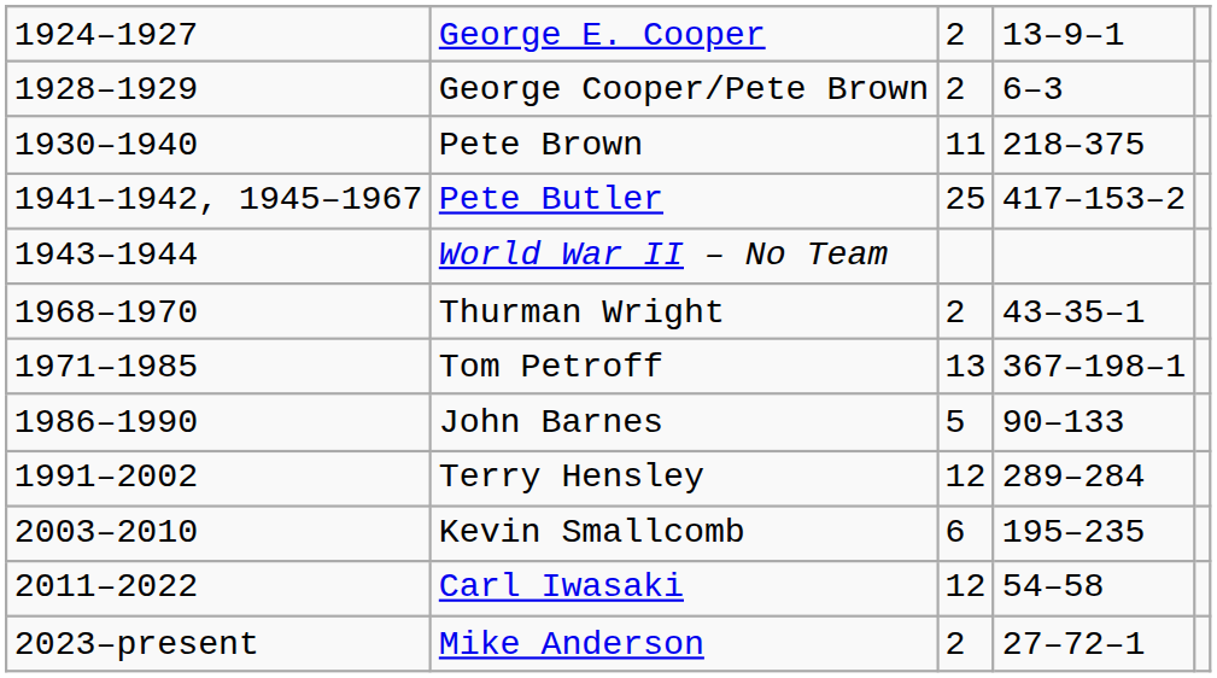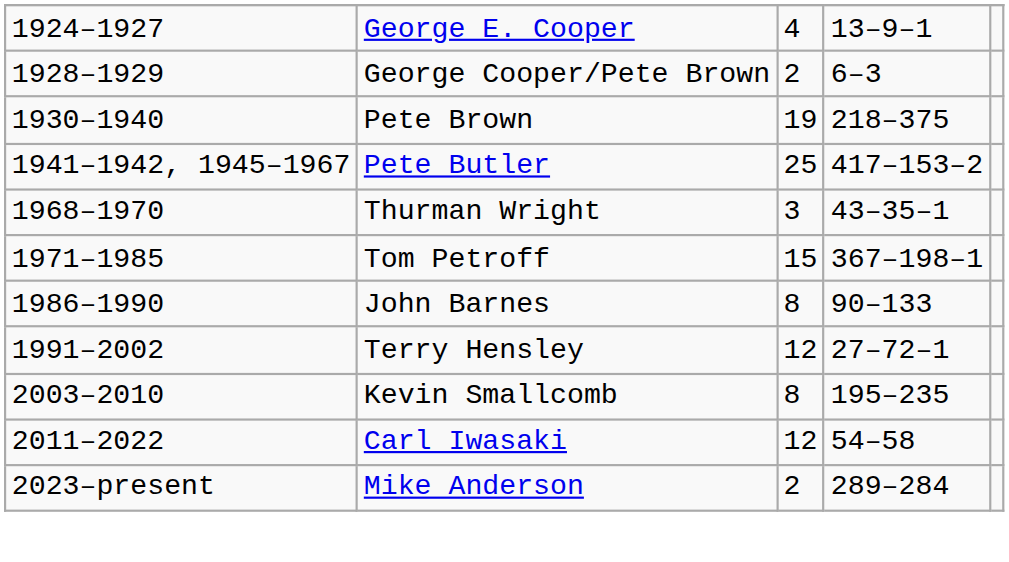 <table class="wikitable sortable">
 <tr>
 </tr>
 <tr>
 <td>1924–1927</td>
 <td><a href='#'>George E. Cooper</a></td>
-<td>2</td>
+<td>4</td>
 <td>13–9–1</td>
 <td></td>
 </tr>
 <tr>
 <td>1928–1929</td>
 <td>George Cooper/Pete Brown</td>
 <td>2</td>
 <td>6–3</td>
 <td></td>
 </tr>
 <tr>
 <td>1930–1940</td>
 <td>Pete Brown</td>
-<td>11</td>
+<td>19</td>
 <td>218–375</td>
 <td></td>
 </tr>
 <tr>
 <td>1941–1942, 1945–1967</td>
 <td><a href='#'>Pete Butler</a></td>
 <td>25</td>
 <td>417–153–2</td>
 <td></td>
 </tr>
 <tr>
-<td>1943–1944</td>
-<td><em><a href='#'>World War II</a> – No Team</em></td>
-<td></td>
-<td></td>
-<td></td>
-</tr>
-<tr>
 <td>1968–1970</td>
 <td>Thurman Wright</td>
-<td>2</td>
+<td>3</td>
 <td>43–35–1</td>
 <td></td>
 </tr>
 <tr>
 <td>1971–1985</td>
 <td>Tom Petroff</td>
-<td>13</td>
+<td>15</td>
 <td>367–198–1</td>
 <td></td>
 </tr>
 <tr>
 <td>1986–1990</td>
 <td>John Barnes</td>
-<td>5</td>
+<td>8</td>
 <td>90–133</td>
 <td></td>
 </tr>
 <tr>
 <td>1991–2002</td>
 <td>Terry Hensley</td>
 <td>12</td>
-<td>289–284</td>
+<td>27–72–1</td>
 <td></td>
 </tr>
 <tr>
 <td>2003–2010</td>
 <td>Kevin Smallcomb</td>
-<td>6</td>
+<td>8</td>
 <td>195–235</td>
 <td></td>
 </tr>
 <tr>
 <td>2011–2022</td>
 <td><a href='#'>Carl Iwasaki</a></td>
 <td>12</td>
 <td>54–58</td>
 <td></td>
 </tr>
 <tr>
 <td>2023–present</td>
 <td><a href='#'>Mike Anderson</a></td>
 <td>2</td>
-<td>27–72–1</td>
+<td>289–284</td>
 <td></td>
 </tr>
 </table>
